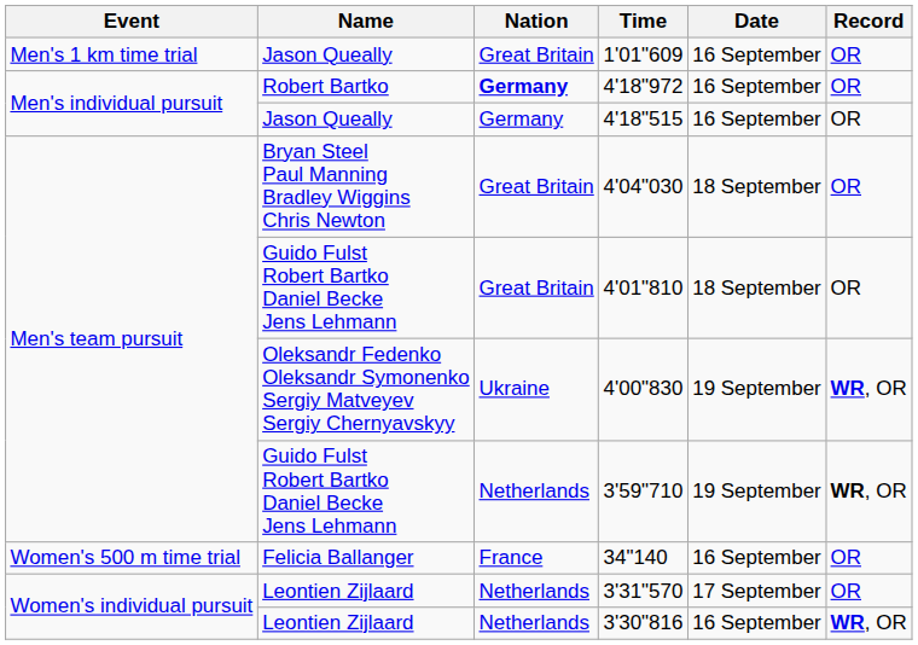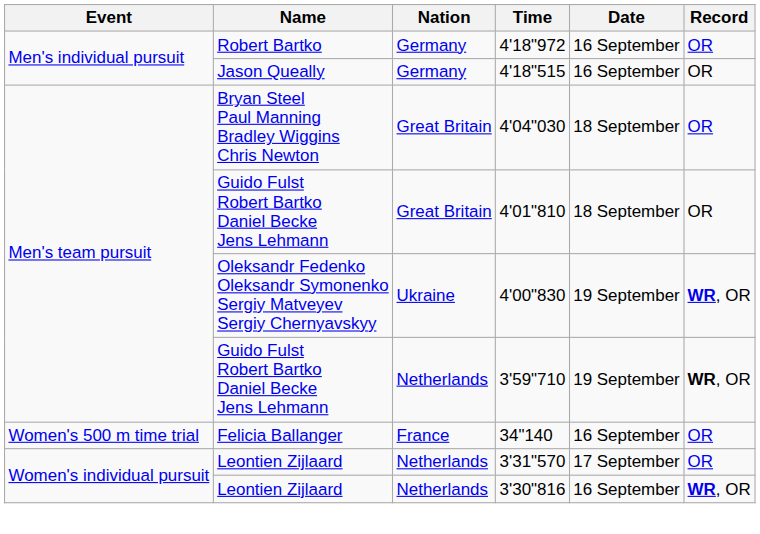 <table class="wikitable">
 <tr>
 <th>Event</th>
 <th>Name</th>
 <th>Nation</th>
 <th>Time</th>
 <th>Date</th>
 <th>Record</th>
 </tr>
 <tr>
-<td><a href='#'>Men's 1 km time trial</a></td>
-<td><a href='#'>Jason Queally</a></td>
-<td><a href='#'>Great Britain</a></td>
-<td>1'01"609</td>
-<td>16 September</td>
-<td><a href='#'>OR</a></td>
-</tr>
-<tr>
 <td rowspan=2><a href='#'>Men's individual pursuit</a></td>
 <td><a href='#'>Robert Bartko</a></td>
-<td><strong><a href='#'>Germany</a></strong></td>
+<td><a href='#'>Germany</a></td>
 <td>4'18"972</td>
 <td>16 September</td>
 <td><a href='#'>OR</a></td>
 </tr>
 <tr>
 <td><a href='#'>Jason Queally</a></td>
 <td><a href='#'>Germany</a></td>
 <td>4'18"515</td>
 <td>16 September</td>
 <td>OR</td>
 </tr>
 <tr>
 <td rowspan=4><a href='#'>Men's team pursuit</a></td>
 <td><a href='#'>Bryan Steel</a><br><a href='#'>Paul Manning</a><br><a href='#'>Bradley Wiggins</a><br><a href='#'>Chris Newton</a></td>
 <td><a href='#'>Great Britain</a></td>
 <td>4'04"030</td>
 <td>18 September</td>
 <td><a href='#'>OR</a></td>
 </tr>
 <tr>
 <td><a href='#'>Guido Fulst</a><br><a href='#'>Robert Bartko</a><br><a href='#'>Daniel Becke</a><br><a href='#'>Jens Lehmann</a></td>
 <td><a href='#'>Great Britain</a></td>
 <td>4'01"810</td>
 <td>18 September</td>
 <td>OR</td>
 </tr>
 <tr>
 <td><a href='#'>Oleksandr Fedenko</a><br><a href='#'>Oleksandr Symonenko</a><br><a href='#'>Sergiy Matveyev</a><br><a href='#'>Sergiy Chernyavskyy</a></td>
 <td><a href='#'>Ukraine</a></td>
 <td>4'00"830</td>
 <td>19 September</td>
 <td><strong><a href='#'>WR</a></strong>, OR</td>
 </tr>
 <tr>
 <td><a href='#'>Guido Fulst</a><br><a href='#'>Robert Bartko</a><br><a href='#'>Daniel Becke</a><br><a href='#'>Jens Lehmann</a></td>
 <td><a href='#'>Netherlands</a></td>
 <td>3'59"710</td>
 <td>19 September</td>
 <td><strong>WR</strong>, OR</td>
 </tr>
 <tr>
 <td><a href='#'>Women's 500 m time trial</a></td>
 <td><a href='#'>Felicia Ballanger</a></td>
 <td><a href='#'>France</a></td>
 <td>34"140</td>
 <td>16 September</td>
 <td><a href='#'>OR</a></td>
 </tr>
 <tr>
 <td rowspan=2><a href='#'>Women's individual pursuit</a></td>
 <td><a href='#'>Leontien Zijlaard</a></td>
 <td><a href='#'>Netherlands</a></td>
 <td>3'31"570</td>
 <td>17 September</td>
 <td><a href='#'>OR</a></td>
 </tr>
 <tr>
 <td><a href='#'>Leontien Zijlaard</a></td>
 <td><a href='#'>Netherlands</a></td>
 <td>3'30"816</td>
 <td>16 September</td>
 <td><strong><a href='#'>WR</a></strong>, OR</td>
 </tr>
 </table>
